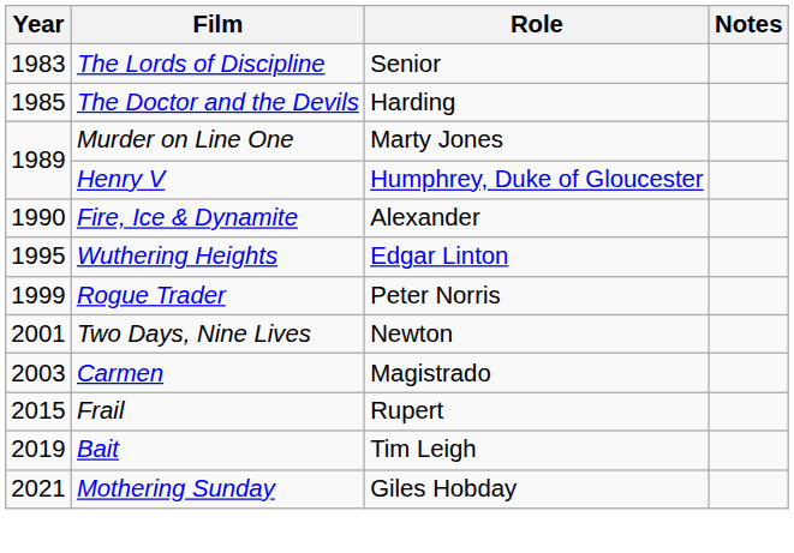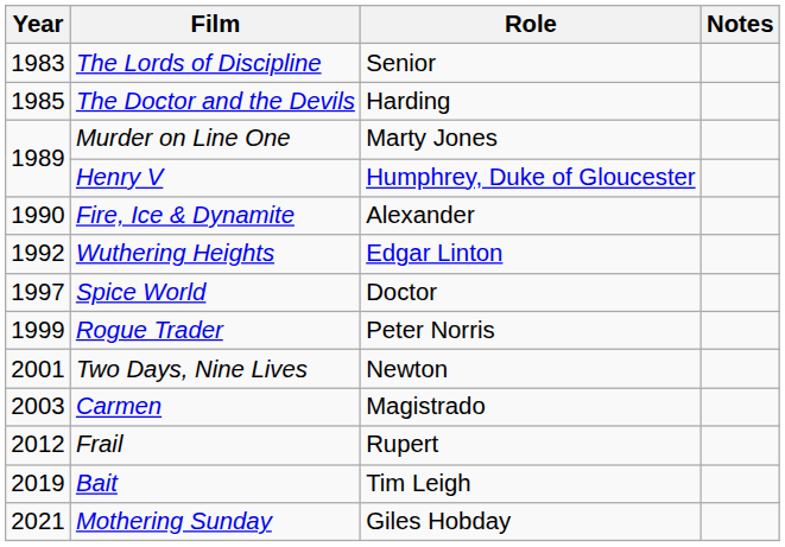 <table class="wikitable sortable">
 <tr>
 <th>Year</th>
 <th>Film</th>
 <th>Role</th>
 <th>Notes</th>
 </tr>
 <tr>
 <td>1983</td>
 <td><a href='#'><em>The Lords of Discipline</em></a></td>
 <td>Senior</td>
 <td></td>
 </tr>
 <tr>
 <td>1985</td>
 <td><em><a href='#'>The Doctor and the Devils</a></em></td>
 <td>Harding</td>
 <td></td>
 </tr>
 <tr>
 <td rowspan="2">1989</td>
 <td><em>Murder on Line One</em></td>
 <td>Marty Jones</td>
 <td></td>
 </tr>
 <tr>
 <td><a href='#'><em>Henry V</em></a></td>
 <td><a href='#'>Humphrey, Duke of Gloucester</a></td>
 <td></td>
 </tr>
 <tr>
 <td>1990</td>
 <td><a href='#'><em>Fire, Ice & Dynamite</em></a></td>
 <td>Alexander</td>
 <td></td>
 </tr>
 <tr>
-<td>1995</td>
+<td>1992</td>
 <td><a href='#'><em>Wuthering Heights</em></a></td>
 <td><a href='#'>Edgar Linton</a></td>
+<td></td>
+</tr>
+<tr>
+<td>1997</td>
+<td><a href='#'><em>Spice World</em></a></td>
+<td>Doctor</td>
 <td></td>
 </tr>
 <tr>
 <td>1999</td>
 <td><a href='#'><em>Rogue Trader</em></a></td>
 <td>Peter Norris</td>
 <td></td>
 </tr>
 <tr>
 <td>2001</td>
 <td><em>Two Days, Nine Lives</em></td>
 <td>Newton</td>
 <td></td>
 </tr>
 <tr>
 <td>2003</td>
 <td><a href='#'><em>Carmen</em></a></td>
 <td>Magistrado</td>
 <td></td>
 </tr>
 <tr>
-<td>2015</td>
+<td>2012</td>
 <td><em>Frail</em></td>
 <td>Rupert</td>
 <td></td>
 </tr>
 <tr>
 <td>2019</td>
 <td><a href='#'><em>Bait</em></a></td>
 <td>Tim Leigh</td>
 <td></td>
 </tr>
 <tr>
 <td>2021</td>
 <td><a href='#'><em>Mothering Sunday</em></a></td>
 <td>Giles Hobday</td>
 <td></td>
 </tr>
 </table>
